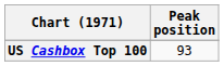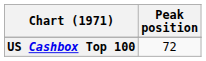 <table class="wikitable sortable plainrowheaders">
 <tr>
 <th scope="col">Chart (1971)</th>
 <th scope="col">Peak<br>position</th>
 </tr>
 <tr>
 </tr>
 <tr>
 </tr>
 <tr>
 </tr>
 <tr>
 </tr>
 <tr>
 <th scope="row">US <a href='#'><em>Cashbox</em></a> Top 100</th>
-<td style="text-align:center;">93</td>
+<td style="text-align:center;">72</td>
 </tr>
 </table>
